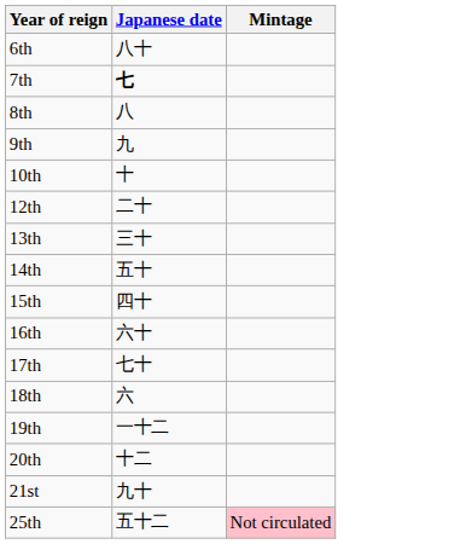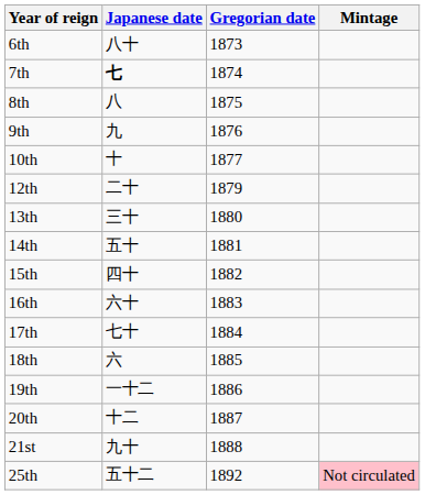 <table class="wikitable sortable">
 <tr>
 <th>Year of reign</th>
 <th class="unsortable"><a href='#'>Japanese date</a></th>
+<th><a href='#'>Gregorian date</a></th>
 <th>Mintage</th>
 </tr>
 <tr>
 <td>6th</td>
 <td>八十</td>
+<td>1873</td>
 <td></td>
 </tr>
 <tr>
 <td>7th</td>
 <td><strong>七</strong></td>
+<td>1874</td>
 <td></td>
 </tr>
 <tr>
 <td>8th</td>
 <td>八</td>
+<td>1875</td>
 <td></td>
 </tr>
 <tr>
 <td>9th</td>
 <td>九</td>
+<td>1876</td>
 <td></td>
 </tr>
 <tr>
 <td>10th</td>
 <td>十</td>
+<td>1877</td>
 <td></td>
 </tr>
 <tr>
 <td>12th</td>
 <td>二十</td>
+<td>1879</td>
 <td></td>
 </tr>
 <tr>
 <td>13th</td>
 <td>三十</td>
+<td>1880</td>
 <td></td>
 </tr>
 <tr>
 <td>14th</td>
 <td>五十</td>
+<td>1881</td>
 <td></td>
 </tr>
 <tr>
 <td>15th</td>
 <td>四十</td>
+<td>1882</td>
 <td></td>
 </tr>
 <tr>
 <td>16th</td>
 <td>六十</td>
+<td>1883</td>
 <td></td>
 </tr>
 <tr>
 <td>17th</td>
 <td>七十</td>
+<td>1884</td>
 <td></td>
 </tr>
 <tr>
 <td>18th</td>
 <td>六</td>
+<td>1885</td>
 <td></td>
 </tr>
 <tr>
 <td>19th</td>
 <td>一十二</td>
+<td>1886</td>
 <td></td>
 </tr>
 <tr>
 <td>20th</td>
 <td>十二</td>
+<td>1887</td>
 <td></td>
 </tr>
 <tr>
 <td>21st</td>
 <td>九十</td>
+<td>1888</td>
 <td></td>
 </tr>
 <tr>
 <td>25th</td>
 <td>五十二   </td>
+<td>1892</td>
 <td style="background: pink;">Not circulated</td>
 </tr>
 </table>
